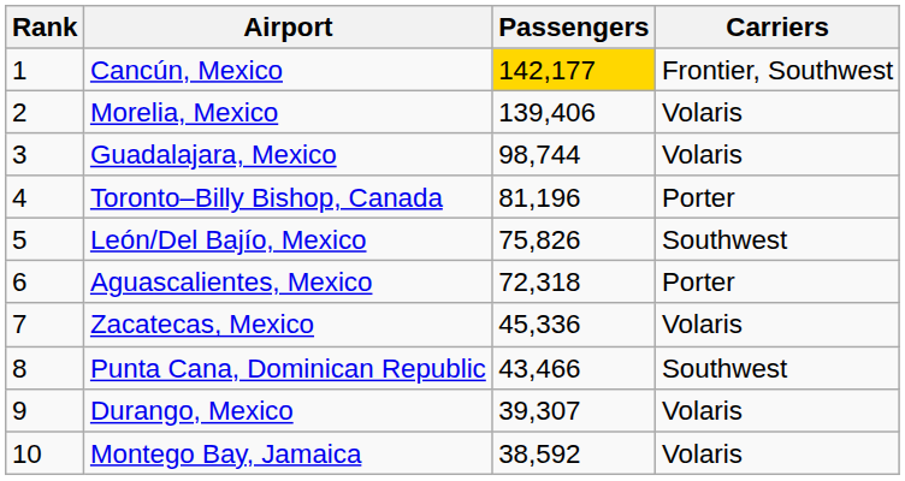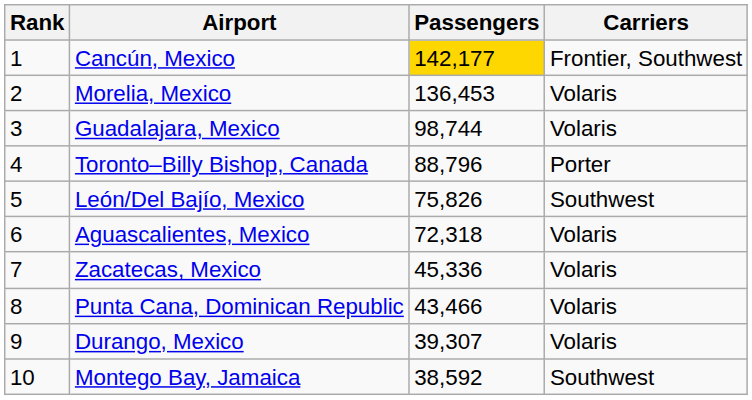 <table class="wikitable sortable" style="font-size: 95%">
 <tr>
 <th>Rank</th>
 <th>Airport</th>
 <th>Passengers</th>
 <th>Carriers</th>
 </tr>
 <tr>
 <td>1</td>
 <td><a href='#'>Cancún, Mexico</a></td>
 <td style="background: gold;">142,177</td>
 <td>Frontier, Southwest</td>
 </tr>
 <tr>
 <td>2</td>
 <td><a href='#'>Morelia, Mexico</a></td>
-<td>139,406</td>
+<td>136,453</td>
 <td>Volaris</td>
 </tr>
 <tr>
 <td>3</td>
 <td><a href='#'>Guadalajara, Mexico</a></td>
 <td>98,744</td>
 <td>Volaris</td>
 </tr>
 <tr>
 <td>4</td>
 <td><a href='#'>Toronto–Billy Bishop, Canada</a></td>
-<td>81,196</td>
+<td>88,796</td>
 <td>Porter</td>
 </tr>
 <tr>
 <td>5</td>
 <td><a href='#'>León/Del Bajío, Mexico</a></td>
 <td>75,826</td>
 <td>Southwest</td>
 </tr>
 <tr>
 <td>6</td>
 <td><a href='#'>Aguascalientes, Mexico</a></td>
 <td>72,318</td>
-<td>Porter</td>
+<td>Volaris</td>
 </tr>
 <tr>
 <td>7</td>
 <td><a href='#'>Zacatecas, Mexico</a></td>
 <td>45,336</td>
 <td>Volaris</td>
 </tr>
 <tr>
 <td>8</td>
 <td><a href='#'>Punta Cana, Dominican Republic</a></td>
 <td>43,466</td>
-<td>Southwest</td>
+<td>Volaris</td>
 </tr>
 <tr>
 <td>9</td>
 <td><a href='#'>Durango, Mexico</a></td>
 <td>39,307</td>
 <td>Volaris</td>
 </tr>
 <tr>
 <td>10</td>
 <td><a href='#'>Montego Bay, Jamaica</a></td>
 <td>38,592</td>
-<td>Volaris</td>
+<td>Southwest</td>
 </tr>
 </table>
